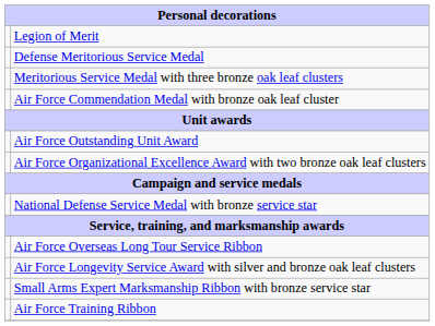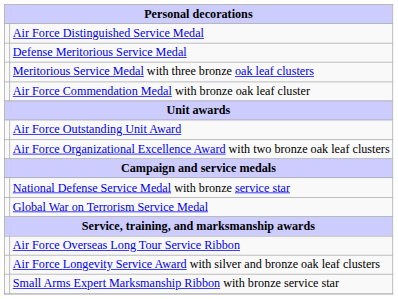 <table class="wikitable">
 <tr style="background:#ccf; text-align:center;">
 <td colspan=2><strong>Personal decorations</strong></td>
 </tr>
 <tr>
 <td></td>
-<td><a href='#'>Legion of Merit</a></td>
+<td><a href='#'>Air Force Distinguished Service Medal</a></td>
 </tr>
 <tr>
 <td></td>
 <td><a href='#'>Defense Meritorious Service Medal</a></td>
 </tr>
 <tr>
 <td></td>
 <td><a href='#'>Meritorious Service Medal</a> with three bronze <a href='#'>oak leaf clusters</a></td>
 </tr>
 <tr>
 <td></td>
 <td><a href='#'>Air Force Commendation Medal</a> with bronze oak leaf cluster</td>
 </tr>
 <tr style="background:#ccf; text-align:center;">
 <td colspan=2><strong>Unit awards</strong></td>
 </tr>
 <tr>
 <td></td>
 <td><a href='#'>Air Force Outstanding Unit Award</a></td>
 </tr>
 <tr>
 <td></td>
 <td><a href='#'>Air Force Organizational Excellence Award</a> with two bronze oak leaf clusters</td>
 </tr>
 <tr style="background:#ccf; text-align:center;">
 <td colspan=2><strong>Campaign and service medals</strong></td>
 </tr>
 <tr>
 <td></td>
 <td><a href='#'>National Defense Service Medal</a> with bronze <a href='#'>service star</a></td>
 </tr>
+<tr>
+<td></td>
+<td><a href='#'>Global War on Terrorism Service Medal</a></td>
+</tr>
 <tr style="background:#ccf; text-align:center;">
 <td colspan=2><strong>Service, training, and marksmanship awards</strong></td>
 </tr>
 <tr>
 <td></td>
 <td><a href='#'>Air Force Overseas Long Tour Service Ribbon</a></td>
 </tr>
 <tr>
 <td></td>
 <td><a href='#'>Air Force Longevity Service Award</a> with silver and bronze oak leaf clusters</td>
 </tr>
 <tr>
 <td></td>
 <td><a href='#'>Small Arms Expert Marksmanship Ribbon</a> with bronze service star</td>
 </tr>
 <tr>
-<td></td>
-<td><a href='#'>Air Force Training Ribbon</a></td>
-</tr>
-<tr>
 </tr>
 </table>
